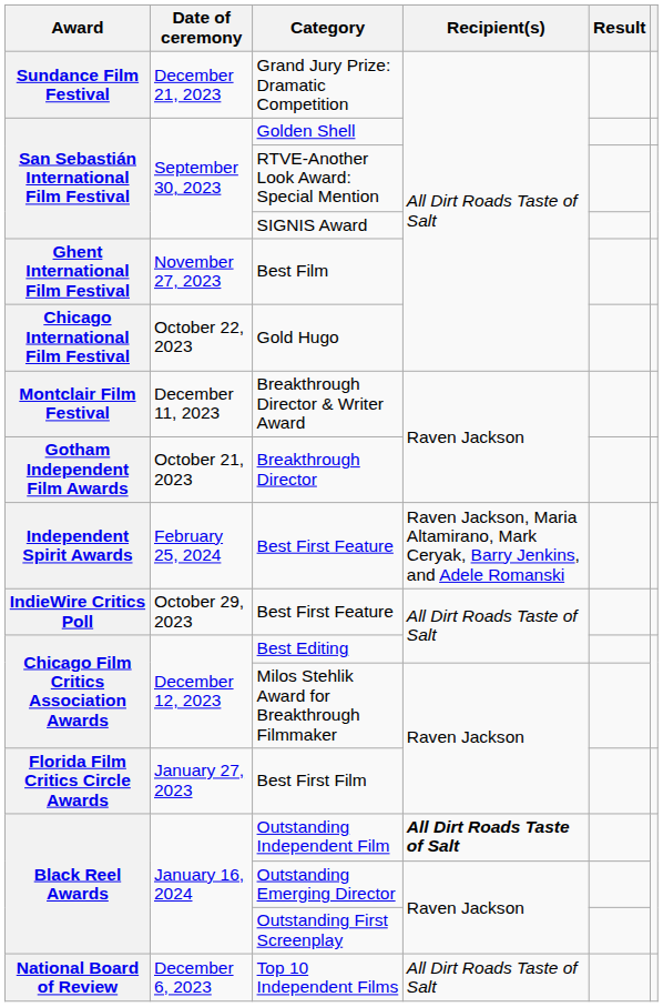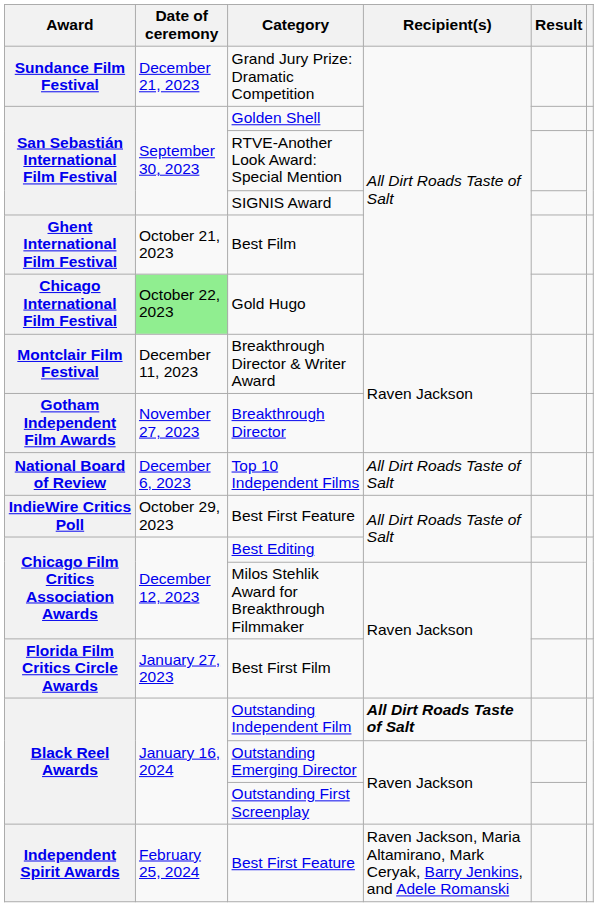 <table class="wikitable sortable plainrowheaders">
 <tr>
 <th scope="col">Award</th>
 <th scope="col">Date of ceremony</th>
 <th scope="col">Category</th>
 <th scope="col">Recipient(s)</th>
 <th scope="col">Result</th>
 <th class="unsortable" scope="col"></th>
 </tr>
 <tr>
 <th scope="row"><a href='#'>Sundance Film Festival</a></th>
 <td><a href='#'>December 21, 2023</a></td>
 <td>Grand Jury Prize: Dramatic Competition</td>
 <td rowspan="6"><em>All Dirt Roads Taste of Salt</em></td>
 <td></td>
 <td align="center"></td>
 </tr>
 <tr>
 <th scope="row" rowspan="3"><a href='#'>San Sebastián International Film Festival</a></th>
 <td rowspan="3"><a href='#'>September 30, 2023</a></td>
 <td><a href='#'>Golden Shell</a></td>
 <td></td>
 <td align="center"></td>
 </tr>
 <tr>
 <td>RTVE-Another Look Award: Special Mention</td>
 <td></td>
 <td align="center" rowspan="2"></td>
 </tr>
 <tr>
 <td>SIGNIS Award</td>
 <td></td>
 </tr>
 <tr>
 <th scope="row"><a href='#'>Ghent International Film Festival</a></th>
-<td><a href='#'>November 27, 2023</a></td>
+<td>October 21, 2023</td>
 <td>Best Film</td>
 <td></td>
 <td align="center"></td>
 </tr>
 <tr>
 <th scope="row"><a href='#'>Chicago International Film Festival</a></th>
-<td>October 22, 2023</td>
+<td style="background: lightgreen;">October 22, 2023</td>
 <td>Gold Hugo</td>
 <td></td>
 <td align="center"></td>
 </tr>
 <tr>
 <th scope="row"><a href='#'>Montclair Film Festival</a></th>
 <td>December 11, 2023</td>
 <td>Breakthrough Director & Writer Award</td>
 <td rowspan="2">Raven Jackson</td>
 <td></td>
 <td align="center"></td>
 </tr>
 <tr>
 <th scope="row"><a href='#'>Gotham Independent Film Awards</a></th>
-<td>October 21, 2023</td>
+<td><a href='#'>November 27, 2023</a></td>
 <td><a href='#'>Breakthrough Director</a></td>
 <td></td>
 <td align="center"></td>
 </tr>
 <tr>
-<th scope="row"><a href='#'>Independent Spirit Awards</a></th>
-<td><a href='#'>February 25, 2024</a></td>
-<td><a href='#'>Best First Feature</a></td>
-<td>Raven Jackson, Maria Altamirano, Mark Ceryak, <a href='#'>Barry Jenkins</a>, and <a href='#'>Adele Romanski</a></td>
+<th scope="row"><a href='#'>National Board of Review</a></th>
+<td><a href='#'>December 6, 2023</a></td>
+<td><a href='#'>Top 10 Independent Films</a></td>
+<td><em>All Dirt Roads Taste of Salt</em></td>
 <td></td>
 <td align="center"></td>
 </tr>
 <tr>
 <th scope="row"><a href='#'>IndieWire Critics Poll</a></th>
 <td>October 29, 2023</td>
 <td>Best First Feature</td>
 <td rowspan="2"><em>All Dirt Roads Taste of Salt</em></td>
 <td></td>
 <td align="center"></td>
 </tr>
 <tr>
 <th rowspan="2" scope="row"><a href='#'>Chicago Film Critics Association Awards</a></th>
 <td rowspan="2"><a href='#'>December 12, 2023</a></td>
 <td><a href='#'>Best Editing</a></td>
 <td></td>
 <td rowspan="2" align="center"></td>
 </tr>
 <tr>
 <td>Milos Stehlik Award for Breakthrough Filmmaker</td>
 <td rowspan="2">Raven Jackson</td>
 <td></td>
 </tr>
 <tr>
 <th scope="row"><a href='#'>Florida Film Critics Circle Awards</a></th>
 <td><a href='#'>January 27, 2023</a></td>
 <td>Best First Film</td>
 <td></td>
 <td align="center"></td>
 </tr>
 <tr>
 <th scope="row" rowspan="3"><a href='#'>Black Reel Awards</a></th>
 <td rowspan="3"><a href='#'>January 16, 2024</a></td>
 <td><a href='#'>Outstanding Independent Film</a></td>
 <td><strong><em>All Dirt Roads Taste of Salt</em></strong></td>
 <td></td>
 <td align="center" rowspan="3"></td>
 </tr>
 <tr>
 <td><a href='#'>Outstanding Emerging Director</a></td>
 <td rowspan="2">Raven Jackson</td>
 <td></td>
 </tr>
 <tr>
 <td><a href='#'>Outstanding First Screenplay</a></td>
 <td></td>
 </tr>
 <tr>
-<th scope="row"><a href='#'>National Board of Review</a></th>
-<td><a href='#'>December 6, 2023</a></td>
-<td><a href='#'>Top 10 Independent Films</a></td>
-<td><em>All Dirt Roads Taste of Salt</em></td>
+<th scope="row"><a href='#'>Independent Spirit Awards</a></th>
+<td><a href='#'>February 25, 2024</a></td>
+<td><a href='#'>Best First Feature</a></td>
+<td>Raven Jackson, Maria Altamirano, Mark Ceryak, <a href='#'>Barry Jenkins</a>, and <a href='#'>Adele Romanski</a></td>
 <td></td>
 <td align="center"></td>
 </tr>
 </table>
